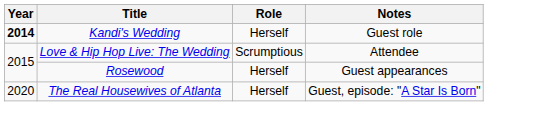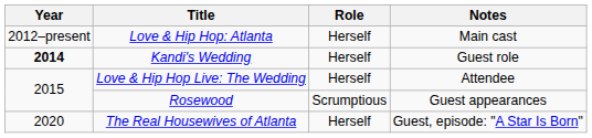 <table class="wikitable sortable">
 <tr>
 <th>Year</th>
 <th>Title</th>
 <th>Role</th>
 <th>Notes</th>
+</tr>
+<tr style="text-align:center;">
+<td>2012–present</td>
+<td><em><a href='#'>Love & Hip Hop: Atlanta</a></em></td>
+<td>Herself</td>
+<td>Main cast</td>
 </tr>
 <tr style="text-align:center;">
 <td><strong>2014</strong></td>
 <td><em><a href='#'>Kandi's Wedding</a></em></td>
 <td>Herself</td>
 <td>Guest role</td>
 </tr>
 <tr style="text-align:center;">
 <td rowspan=2>2015</td>
 <td><em><a href='#'>Love & Hip Hop Live: The Wedding</a></em></td>
-<td>Scrumptious</td>
+<td>Herself</td>
 <td>Attendee</td>
 </tr>
 <tr style="text-align:center;">
 <td><em><a href='#'>Rosewood</a></em></td>
-<td>Herself</td>
+<td>Scrumptious</td>
 <td>Guest appearances</td>
 </tr>
 <tr style="text-align:center;">
 <td>2020</td>
 <td><em><a href='#'>The Real Housewives of Atlanta</a></em></td>
 <td>Herself</td>
 <td>Guest, episode: "<a href='#'>A Star Is Born</a>"</td>
 </tr>
 </table>
